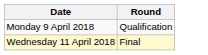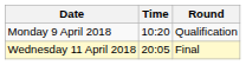 <table class="wikitable">
 <tr>
 <th>Date</th>
+<th>Time</th>
 <th>Round</th>
 </tr>
 <tr>
 <td>Monday 9 April 2018</td>
+<td>10:20</td>
 <td>Qualification</td>
 </tr>
 <tr>
 <td style=background:lemonchiffon>Wednesday 11 April 2018</td>
+<td style=background:lemonchiffon>20:05</td>
 <td style=background:lemonchiffon>Final</td>
 </tr>
 </table>
